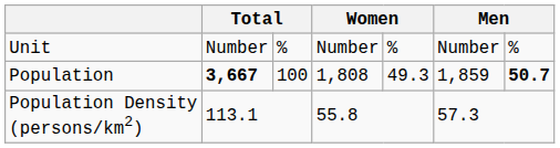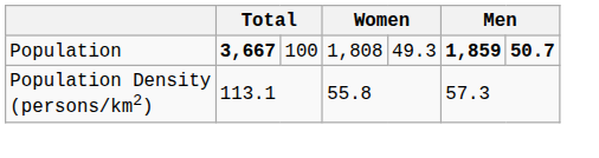 <table class="wikitable">
 <tr>
 <th> </th>
 <th colspan=2>Total</th>
 <th colspan=2>Women</th>
 <th colspan=2>Men</th>
 </tr>
 <tr>
-<td>Unit</td>
-<td>Number</td>
-<td>%</td>
-<td>Number</td>
-<td>%</td>
-<td>Number</td>
-<td>%</td>
-</tr>
-<tr>
 <td>Population</td>
 <td><strong>3,667</strong></td>
 <td>100</td>
 <td>1,808</td>
 <td>49.3</td>
-<td>1,859</td>
+<td><strong>1,859</strong></td>
 <td><strong>50.7</strong></td>
 </tr>
 <tr>
 <td>Population Density<br>(persons/km<sup>2</sup>)</td>
 <td colspan=2>113.1</td>
 <td colspan=2>55.8</td>
 <td colspan=2>57.3</td>
 </tr>
 </table>
